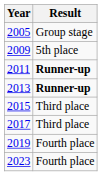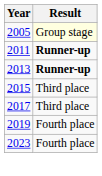 <table class="wikitable">
 <tr>
 <th>Year</th>
 <th>Result</th>
 </tr>
 <tr>
 <td> <a href='#'>2005</a></td>
-<td>Group stage</td>
-</tr>
-<tr>
-<td> <a href='#'>2009</a></td>
-<td>5th place</td>
+<td style="background: lightyellow;">Group stage</td>
 </tr>
 <tr>
 <td> <a href='#'>2011</a></td>
 <td> <strong>Runner-up</strong></td>
 </tr>
 <tr>
 <td> <a href='#'>2013</a></td>
 <td> <strong>Runner-up</strong></td>
 </tr>
 <tr>
 <td> <a href='#'>2015</a></td>
 <td> Third place</td>
 </tr>
 <tr>
 <td>  <a href='#'>2017</a></td>
 <td> Third place</td>
 </tr>
 <tr>
 <td> <a href='#'>2019</a></td>
 <td>Fourth place</td>
 </tr>
 <tr>
 <td> <a href='#'>2023</a></td>
 <td>Fourth place</td>
 </tr>
 </table>
